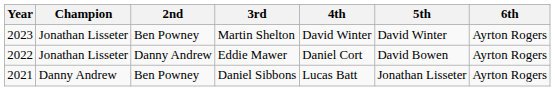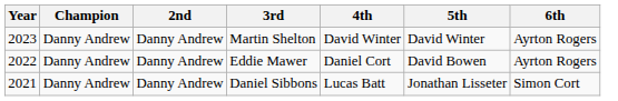 <table class="wikitable">
 <tr>
 <th>Year</th>
 <th>Champion</th>
 <th>2nd</th>
 <th>3rd</th>
 <th>4th</th>
 <th>5th</th>
 <th>6th</th>
 </tr>
 <tr>
 <td>2023</td>
-<td>Jonathan Lisseter</td>
-<td>Ben Powney</td>
+<td>Danny Andrew</td>
+<td>Danny Andrew</td>
 <td>Martin Shelton</td>
 <td>David Winter</td>
 <td>David Winter</td>
 <td>Ayrton Rogers</td>
 </tr>
 <tr>
 <td>2022</td>
-<td>Jonathan Lisseter</td>
+<td>Danny Andrew</td>
 <td>Danny Andrew</td>
 <td>Eddie Mawer</td>
 <td>Daniel Cort</td>
 <td>David Bowen</td>
 <td>Ayrton Rogers</td>
 </tr>
 <tr>
 <td>2021</td>
 <td>Danny Andrew</td>
-<td>Ben Powney</td>
+<td>Danny Andrew</td>
 <td>Daniel Sibbons</td>
 <td>Lucas Batt</td>
 <td>Jonathan Lisseter</td>
-<td>Ayrton Rogers</td>
+<td>Simon Cort</td>
 </tr>
 </table>
